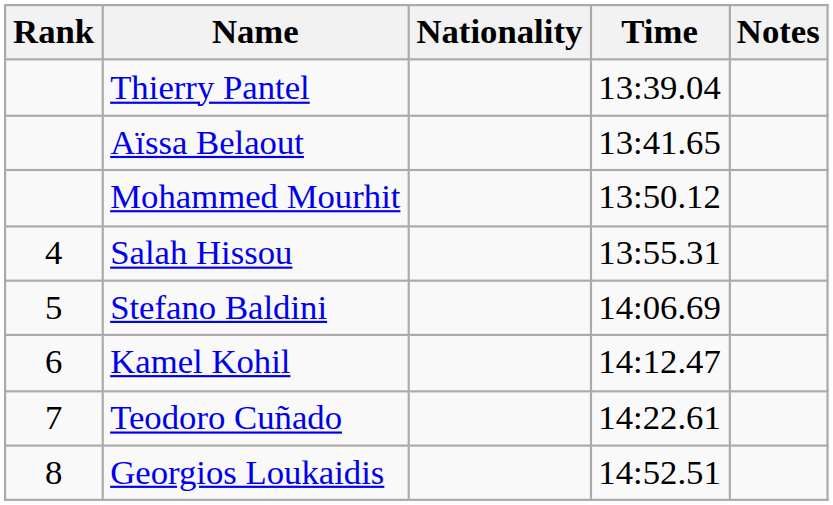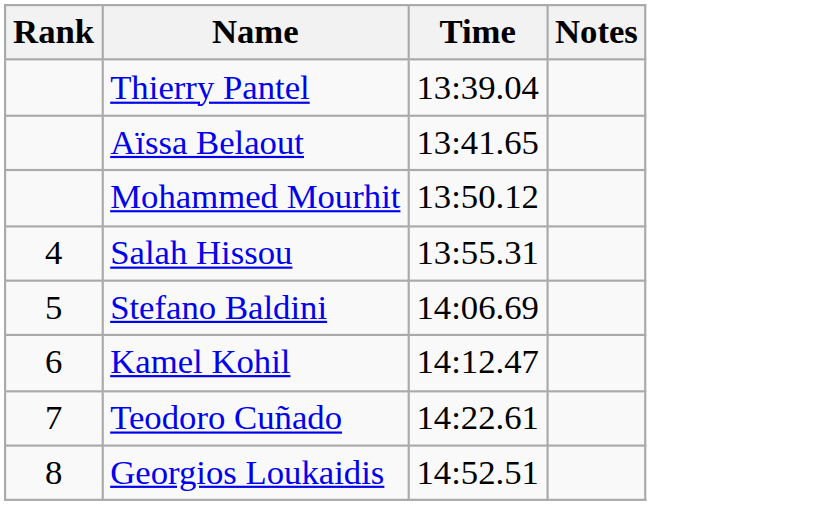 <table class="wikitable sortable" style="text-align:center">
 <tr>
 <th>Rank</th>
 <th>Name</th>
-<th>Nationality</th>
 <th>Time</th>
 <th>Notes</th>
 </tr>
 <tr>
 <td></td>
 <td align=left><a href='#'>Thierry Pantel</a></td>
-<td align=left></td>
 <td>13:39.04</td>
 <td></td>
 </tr>
 <tr>
 <td></td>
 <td align=left><a href='#'>Aïssa Belaout</a></td>
-<td align=left></td>
 <td>13:41.65</td>
 <td></td>
 </tr>
 <tr>
 <td></td>
 <td align=left><a href='#'>Mohammed Mourhit</a></td>
-<td align=left></td>
 <td>13:50.12</td>
 <td></td>
 </tr>
 <tr>
 <td>4</td>
 <td align=left><a href='#'>Salah Hissou</a></td>
-<td align=left></td>
 <td>13:55.31</td>
 <td></td>
 </tr>
 <tr>
 <td>5</td>
 <td align=left><a href='#'>Stefano Baldini</a></td>
-<td align=left></td>
 <td>14:06.69</td>
 <td></td>
 </tr>
 <tr>
 <td>6</td>
 <td align=left><a href='#'>Kamel Kohil</a></td>
-<td align=left></td>
 <td>14:12.47</td>
 <td></td>
 </tr>
 <tr>
 <td>7</td>
 <td align=left><a href='#'>Teodoro Cuñado</a></td>
-<td align=left></td>
 <td>14:22.61</td>
 <td></td>
 </tr>
 <tr>
 <td>8</td>
 <td align=left><a href='#'>Georgios Loukaidis</a></td>
-<td align=left></td>
 <td>14:52.51</td>
 <td></td>
 </tr>
 </table>
